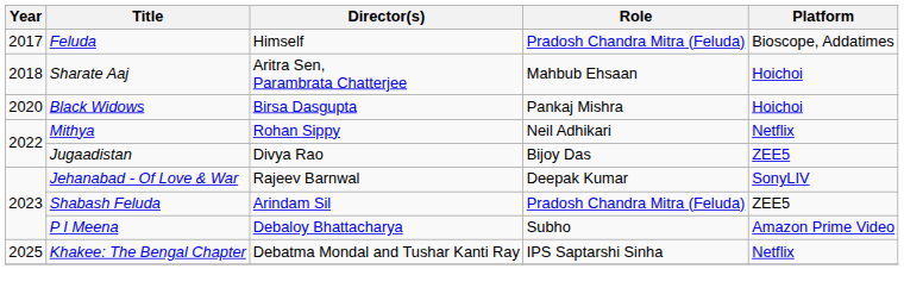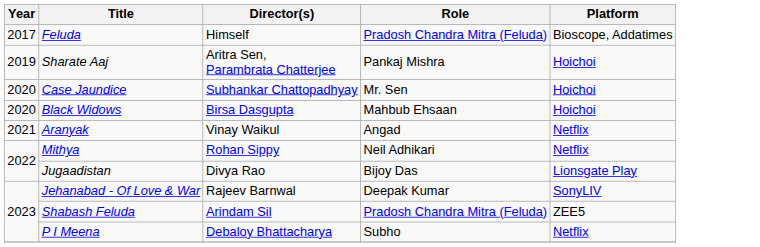 <table class="wikitable">
 <tr>
 <th>Year</th>
 <th>Title</th>
 <th>Director(s)</th>
 <th>Role</th>
 <th>Platform</th>
 </tr>
 <tr>
 <td>2017</td>
 <td><em><a href='#'>Feluda</a></em></td>
 <td>Himself</td>
 <td><a href='#'>Pradosh Chandra Mitra (Feluda)</a></td>
 <td>Bioscope, Addatimes</td>
 </tr>
 <tr>
-<td>2018</td>
+<td>2019</td>
 <td><em>Sharate Aaj</em></td>
 <td>Aritra Sen,<br><a href='#'>Parambrata Chatterjee</a></td>
-<td>Mahbub Ehsaan</td>
+<td>Pankaj Mishra</td>
+<td><a href='#'>Hoichoi</a></td>
+</tr>
+<tr>
+<td>2020</td>
+<td><em><a href='#'>Case Jaundice</a></em></td>
+<td><a href='#'>Subhankar Chattopadhyay</a></td>
+<td>Mr. Sen</td>
 <td><a href='#'>Hoichoi</a></td>
 </tr>
 <tr>
 <td>2020</td>
 <td><em><a href='#'>Black Widows</a></em></td>
 <td><a href='#'>Birsa Dasgupta</a></td>
-<td>Pankaj Mishra</td>
+<td>Mahbub Ehsaan</td>
 <td><a href='#'>Hoichoi</a></td>
+</tr>
+<tr>
+<td>2021</td>
+<td><em><a href='#'>Aranyak</a></em></td>
+<td>Vinay Waikul</td>
+<td>Angad</td>
+<td><a href='#'>Netflix</a></td>
 </tr>
 <tr>
 <td rowspan="2">2022</td>
 <td><em><a href='#'>Mithya</a></em></td>
 <td><a href='#'>Rohan Sippy</a></td>
 <td>Neil Adhikari</td>
 <td><a href='#'>Netflix</a></td>
 </tr>
 <tr>
 <td><em>Jugaadistan</em></td>
 <td>Divya Rao</td>
 <td>Bijoy Das</td>
-<td><a href='#'>ZEE5</a></td>
+<td><a href='#'>Lionsgate Play</a></td>
 </tr>
 <tr>
 <td rowspan="3">2023</td>
 <td><em><a href='#'>Jehanabad - Of Love & War</a></em></td>
 <td>Rajeev Barnwal</td>
 <td>Deepak Kumar</td>
 <td><a href='#'>SonyLIV</a></td>
 </tr>
 <tr>
 <td><em><a href='#'>Shabash Feluda</a></em></td>
 <td><a href='#'>Arindam Sil</a></td>
 <td><a href='#'>Pradosh Chandra Mitra (Feluda)</a></td>
 <td>ZEE5</td>
 </tr>
 <tr>
 <td><em><a href='#'>P I Meena</a></em></td>
 <td><a href='#'>Debaloy Bhattacharya</a></td>
 <td>Subho</td>
-<td><a href='#'>Amazon Prime Video</a></td>
-</tr>
-<tr>
-<td>2025</td>
-<td><em><a href='#'>Khakee: The Bengal Chapter</a></em></td>
-<td>Debatma Mondal and Tushar Kanti Ray</td>
-<td>IPS Saptarshi Sinha</td>
 <td><a href='#'>Netflix</a></td>
 </tr>
 <tr>
 </tr>
 </table>
